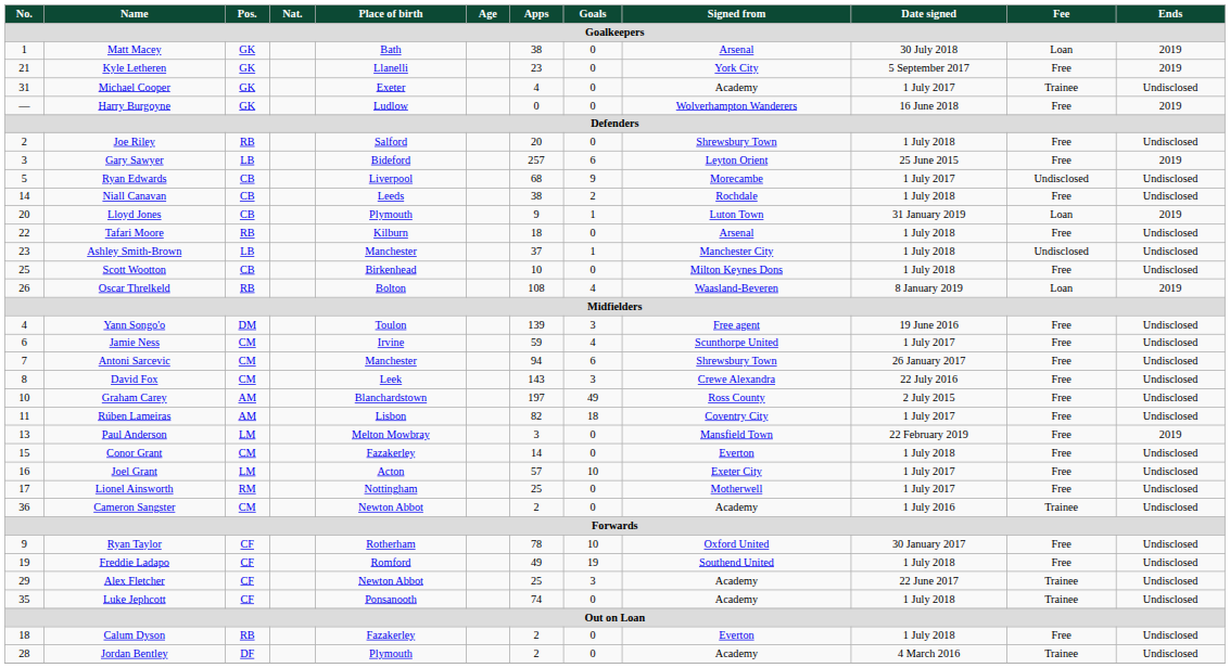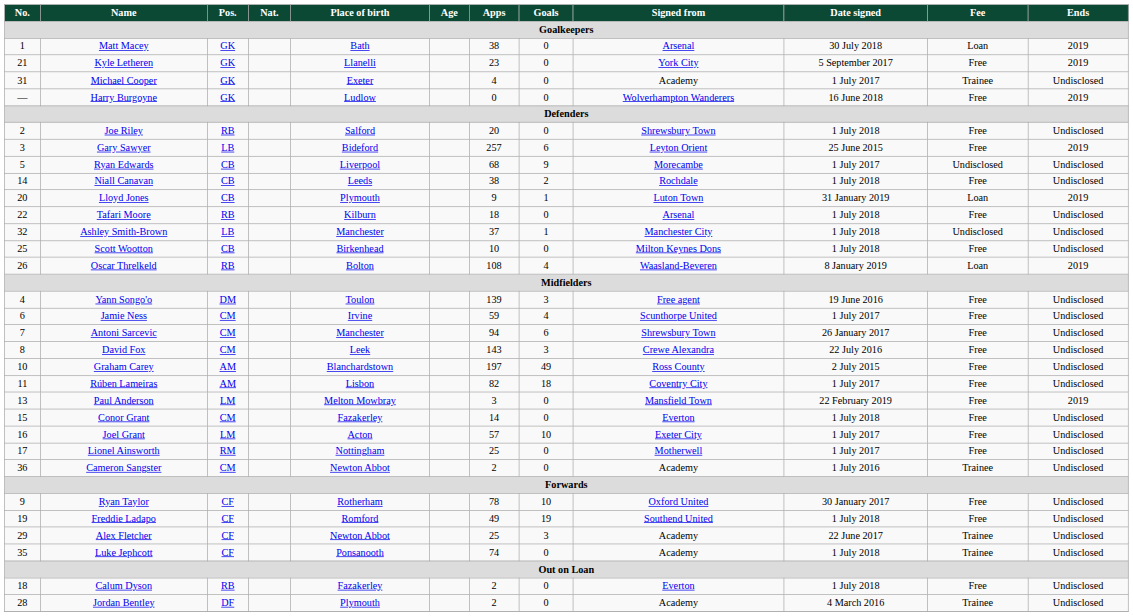 <table class="wikitable" style="text-align:center; font-size:90%; width:100%;">
 <tr>
 <th style="background:#0C4934; color:white; text-align:center;">No.</th>
 <th style="background:#0C4934; color:white; text-align:center;">Name</th>
 <th style="background:#0C4934; color:white; text-align:center;">Pos.</th>
 <th style="background:#0C4934; color:white; text-align:center;">Nat.</th>
 <th style="background:#0C4934; color:white; text-align:center;">Place of birth</th>
 <th style="background:#0C4934; color:white; text-align:center;">Age</th>
 <th style="background:#0C4934; color:white; text-align:center;">Apps</th>
 <th style="background:#0C4934; color:white; text-align:center;">Goals</th>
 <th style="background:#0C4934; color:white; text-align:center;">Signed from</th>
 <th style="background:#0C4934; color:white; text-align:center;">Date signed</th>
 <th style="background:#0C4934; color:white; text-align:center;">Fee</th>
 <th style="background:#0C4934; color:white; text-align:center;">Ends</th>
 </tr>
 <tr>
 <th colspan="14" style="background:#dcdcdc; text-align:center;">Goalkeepers</th>
 </tr>
 <tr>
 <td>1</td>
 <td><a href='#'>Matt Macey</a></td>
 <td><a href='#'>GK</a></td>
 <td></td>
 <td><a href='#'>Bath</a></td>
 <td></td>
 <td>38</td>
 <td>0</td>
 <td><a href='#'>Arsenal</a></td>
 <td>30 July 2018</td>
 <td>Loan</td>
 <td>2019</td>
 </tr>
 <tr>
 <td>21</td>
 <td><a href='#'>Kyle Letheren</a></td>
 <td><a href='#'>GK</a></td>
 <td></td>
 <td><a href='#'>Llanelli</a></td>
 <td></td>
 <td>23</td>
 <td>0</td>
 <td><a href='#'>York City</a></td>
 <td>5 September 2017</td>
 <td>Free</td>
 <td>2019</td>
 </tr>
 <tr>
 <td>31</td>
 <td><a href='#'>Michael Cooper</a></td>
 <td><a href='#'>GK</a></td>
 <td></td>
 <td><a href='#'>Exeter</a></td>
 <td></td>
 <td>4</td>
 <td>0</td>
 <td>Academy</td>
 <td>1 July 2017</td>
 <td>Trainee</td>
 <td>Undisclosed</td>
 </tr>
 <tr>
 <td>—</td>
 <td><a href='#'>Harry Burgoyne</a></td>
 <td><a href='#'>GK</a></td>
 <td></td>
 <td><a href='#'>Ludlow</a></td>
 <td></td>
 <td>0</td>
 <td>0</td>
 <td><a href='#'>Wolverhampton Wanderers</a></td>
 <td>16 June 2018</td>
 <td>Free</td>
 <td>2019</td>
 </tr>
 <tr>
 <th colspan="14" style="background:#dcdcdc; text-align:center;">Defenders</th>
 </tr>
 <tr>
 <td>2</td>
 <td><a href='#'>Joe Riley</a></td>
 <td><a href='#'>RB</a></td>
 <td></td>
 <td><a href='#'>Salford</a></td>
 <td></td>
 <td>20</td>
 <td>0</td>
 <td><a href='#'>Shrewsbury Town</a></td>
 <td>1 July 2018</td>
 <td>Free</td>
 <td>Undisclosed</td>
 </tr>
 <tr>
 <td>3</td>
 <td><a href='#'>Gary Sawyer</a></td>
 <td><a href='#'>LB</a></td>
 <td></td>
 <td><a href='#'>Bideford</a></td>
 <td></td>
 <td>257</td>
 <td>6</td>
 <td><a href='#'>Leyton Orient</a></td>
 <td>25 June 2015</td>
 <td>Free</td>
 <td>2019</td>
 </tr>
 <tr>
 <td>5</td>
 <td><a href='#'>Ryan Edwards</a></td>
 <td><a href='#'>CB</a></td>
 <td></td>
 <td><a href='#'>Liverpool</a></td>
 <td></td>
 <td>68</td>
 <td>9</td>
 <td><a href='#'>Morecambe</a></td>
 <td>1 July 2017</td>
 <td>Undisclosed</td>
 <td>Undisclosed</td>
 </tr>
 <tr>
 <td>14</td>
 <td><a href='#'>Niall Canavan</a></td>
 <td><a href='#'>CB</a></td>
 <td></td>
 <td><a href='#'>Leeds</a></td>
 <td></td>
 <td>38</td>
 <td>2</td>
 <td><a href='#'>Rochdale</a></td>
 <td>1 July 2018</td>
 <td>Free</td>
 <td>Undisclosed</td>
 </tr>
 <tr>
 <td>20</td>
 <td><a href='#'>Lloyd Jones</a></td>
 <td><a href='#'>CB</a></td>
 <td></td>
 <td><a href='#'>Plymouth</a></td>
 <td></td>
 <td>9</td>
 <td>1</td>
 <td><a href='#'>Luton Town</a></td>
 <td>31 January 2019</td>
 <td>Loan</td>
 <td>2019</td>
 </tr>
 <tr>
 <td>22</td>
 <td><a href='#'>Tafari Moore</a></td>
 <td><a href='#'>RB</a></td>
 <td></td>
 <td><a href='#'>Kilburn</a></td>
 <td></td>
 <td>18</td>
 <td>0</td>
 <td><a href='#'>Arsenal</a></td>
 <td>1 July 2018</td>
 <td>Free</td>
 <td>Undisclosed</td>
 </tr>
 <tr>
-<td>23</td>
+<td>32</td>
 <td><a href='#'>Ashley Smith-Brown</a></td>
 <td><a href='#'>LB</a></td>
 <td></td>
 <td><a href='#'>Manchester</a></td>
 <td></td>
 <td>37</td>
 <td>1</td>
 <td><a href='#'>Manchester City</a></td>
 <td>1 July 2018</td>
 <td>Undisclosed</td>
 <td>Undisclosed</td>
 </tr>
 <tr>
 <td>25</td>
 <td><a href='#'>Scott Wootton</a></td>
 <td><a href='#'>CB</a></td>
 <td></td>
 <td><a href='#'>Birkenhead</a></td>
 <td></td>
 <td>10</td>
 <td>0</td>
 <td><a href='#'>Milton Keynes Dons</a></td>
 <td>1 July 2018</td>
 <td>Free</td>
 <td>Undisclosed</td>
 </tr>
 <tr>
 <td>26</td>
 <td><a href='#'>Oscar Threlkeld</a></td>
 <td><a href='#'>RB</a></td>
 <td></td>
 <td><a href='#'>Bolton</a></td>
 <td></td>
 <td>108</td>
 <td>4</td>
 <td><a href='#'>Waasland-Beveren</a></td>
 <td>8 January 2019</td>
 <td>Loan</td>
 <td>2019</td>
 </tr>
 <tr>
 <th colspan="14" style="background:#dcdcdc; text-align:center;">Midfielders</th>
 </tr>
 <tr>
 <td>4</td>
 <td><a href='#'>Yann Songo'o</a></td>
 <td><a href='#'>DM</a></td>
 <td></td>
 <td><a href='#'>Toulon</a></td>
 <td></td>
 <td>139</td>
 <td>3</td>
 <td><a href='#'>Free agent</a></td>
 <td>19 June 2016</td>
 <td>Free</td>
 <td>Undisclosed</td>
 </tr>
 <tr>
 <td>6</td>
 <td><a href='#'>Jamie Ness</a></td>
 <td><a href='#'>CM</a></td>
 <td></td>
 <td><a href='#'>Irvine</a></td>
 <td></td>
 <td>59</td>
 <td>4</td>
 <td><a href='#'>Scunthorpe United</a></td>
 <td>1 July 2017</td>
 <td>Free</td>
 <td>Undisclosed</td>
 </tr>
 <tr>
 <td>7</td>
 <td><a href='#'>Antoni Sarcevic</a></td>
 <td><a href='#'>CM</a></td>
 <td></td>
 <td><a href='#'>Manchester</a></td>
 <td></td>
 <td>94</td>
 <td>6</td>
 <td><a href='#'>Shrewsbury Town</a></td>
 <td>26 January 2017</td>
 <td>Free</td>
 <td>Undisclosed</td>
 </tr>
 <tr>
 <td>8</td>
 <td><a href='#'>David Fox</a></td>
 <td><a href='#'>CM</a></td>
 <td></td>
 <td><a href='#'>Leek</a></td>
 <td></td>
 <td>143</td>
 <td>3</td>
 <td><a href='#'>Crewe Alexandra</a></td>
 <td>22 July 2016</td>
 <td>Free</td>
 <td>Undisclosed</td>
 </tr>
 <tr>
 <td>10</td>
 <td><a href='#'>Graham Carey</a></td>
 <td><a href='#'>AM</a></td>
 <td></td>
 <td><a href='#'>Blanchardstown</a></td>
 <td></td>
 <td>197</td>
 <td>49</td>
 <td><a href='#'>Ross County</a></td>
 <td>2 July 2015</td>
 <td>Free</td>
 <td>Undisclosed</td>
 </tr>
 <tr>
 <td>11</td>
 <td><a href='#'>Rúben Lameiras</a></td>
 <td><a href='#'>AM</a></td>
 <td></td>
 <td><a href='#'>Lisbon</a></td>
 <td></td>
 <td>82</td>
 <td>18</td>
 <td><a href='#'>Coventry City</a></td>
 <td>1 July 2017</td>
 <td>Free</td>
 <td>Undisclosed</td>
 </tr>
 <tr>
 <td>13</td>
 <td><a href='#'>Paul Anderson</a></td>
 <td><a href='#'>LM</a></td>
 <td></td>
 <td><a href='#'>Melton Mowbray</a></td>
 <td></td>
 <td>3</td>
 <td>0</td>
 <td><a href='#'>Mansfield Town</a></td>
 <td>22 February 2019</td>
 <td>Free</td>
 <td>2019</td>
 </tr>
 <tr>
 <td>15</td>
 <td><a href='#'>Conor Grant</a></td>
 <td><a href='#'>CM</a></td>
 <td></td>
 <td><a href='#'>Fazakerley</a></td>
 <td></td>
 <td>14</td>
 <td>0</td>
 <td><a href='#'>Everton</a></td>
 <td>1 July 2018</td>
 <td>Free</td>
 <td>Undisclosed</td>
 </tr>
 <tr>
 <td>16</td>
 <td><a href='#'>Joel Grant</a></td>
 <td><a href='#'>LM</a></td>
 <td></td>
 <td><a href='#'>Acton</a></td>
 <td></td>
 <td>57</td>
 <td>10</td>
 <td><a href='#'>Exeter City</a></td>
 <td>1 July 2017</td>
 <td>Free</td>
 <td>Undisclosed</td>
 </tr>
 <tr>
 <td>17</td>
 <td><a href='#'>Lionel Ainsworth</a></td>
 <td><a href='#'>RM</a></td>
 <td></td>
 <td><a href='#'>Nottingham</a></td>
 <td></td>
 <td>25</td>
 <td>0</td>
 <td><a href='#'>Motherwell</a></td>
 <td>1 July 2017</td>
 <td>Free</td>
 <td>Undisclosed</td>
 </tr>
 <tr>
 <td>36</td>
 <td><a href='#'>Cameron Sangster</a></td>
 <td><a href='#'>CM</a></td>
 <td></td>
 <td><a href='#'>Newton Abbot</a></td>
 <td></td>
 <td>2</td>
 <td>0</td>
 <td>Academy</td>
 <td>1 July 2016</td>
 <td>Trainee</td>
 <td>Undisclosed</td>
 </tr>
 <tr>
 <th colspan="14" style="background:#dcdcdc; text-align:center;">Forwards</th>
 </tr>
 <tr>
 <td>9</td>
 <td><a href='#'>Ryan Taylor</a></td>
 <td><a href='#'>CF</a></td>
 <td></td>
 <td><a href='#'>Rotherham</a></td>
 <td></td>
 <td>78</td>
 <td>10</td>
 <td><a href='#'>Oxford United</a></td>
 <td>30 January 2017</td>
 <td>Free</td>
 <td>Undisclosed</td>
 </tr>
 <tr>
 <td>19</td>
 <td><a href='#'>Freddie Ladapo</a></td>
 <td><a href='#'>CF</a></td>
 <td></td>
 <td><a href='#'>Romford</a></td>
 <td></td>
 <td>49</td>
 <td>19</td>
 <td><a href='#'>Southend United</a></td>
 <td>1 July 2018</td>
 <td>Free</td>
 <td>Undisclosed</td>
 </tr>
 <tr>
 <td>29</td>
 <td><a href='#'>Alex Fletcher</a></td>
 <td><a href='#'>CF</a></td>
 <td></td>
 <td><a href='#'>Newton Abbot</a></td>
 <td></td>
 <td>25</td>
 <td>3</td>
 <td>Academy</td>
 <td>22 June 2017</td>
 <td>Trainee</td>
 <td>Undisclosed</td>
 </tr>
 <tr>
 <td>35</td>
 <td><a href='#'>Luke Jephcott</a></td>
 <td><a href='#'>CF</a></td>
 <td></td>
 <td><a href='#'>Ponsanooth</a></td>
 <td></td>
 <td>74</td>
 <td>0</td>
 <td>Academy</td>
 <td>1 July 2018</td>
 <td>Trainee</td>
 <td>Undisclosed</td>
 </tr>
 <tr>
 <th colspan="14" style="background:#dcdcdc; text-align:center;">Out on Loan</th>
 </tr>
 <tr>
 <td>18</td>
 <td><a href='#'>Calum Dyson</a></td>
 <td><a href='#'>RB</a></td>
 <td></td>
 <td><a href='#'>Fazakerley</a></td>
 <td></td>
 <td>2</td>
 <td>0</td>
 <td><a href='#'>Everton</a></td>
 <td>1 July 2018</td>
 <td>Free</td>
 <td>Undisclosed</td>
 </tr>
 <tr>
 <td>28</td>
 <td><a href='#'>Jordan Bentley</a></td>
 <td><a href='#'>DF</a></td>
 <td></td>
 <td><a href='#'>Plymouth</a></td>
 <td></td>
 <td>2</td>
 <td>0</td>
 <td>Academy</td>
 <td>4 March 2016</td>
 <td>Trainee</td>
 <td>Undisclosed</td>
 </tr>
 <tr>
 </tr>
 </table>
